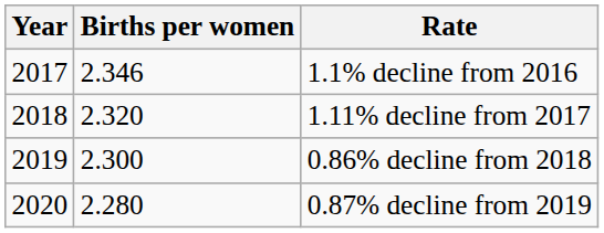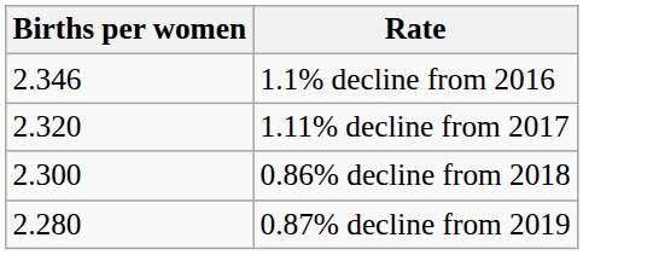 <table class="wikitable">
 <tr>
-<th>Year</th>
 <th>Births per women</th>
 <th>Rate</th>
 </tr>
 <tr>
-<td>2017</td>
 <td>2.346</td>
 <td>1.1% decline from 2016</td>
 </tr>
 <tr>
-<td>2018</td>
 <td>2.320</td>
 <td>1.11% decline from 2017</td>
 </tr>
 <tr>
-<td>2019</td>
 <td>2.300</td>
 <td>0.86% decline from 2018</td>
 </tr>
 <tr>
-<td>2020</td>
 <td>2.280</td>
 <td>0.87% decline from 2019</td>
 </tr>
 </table>
